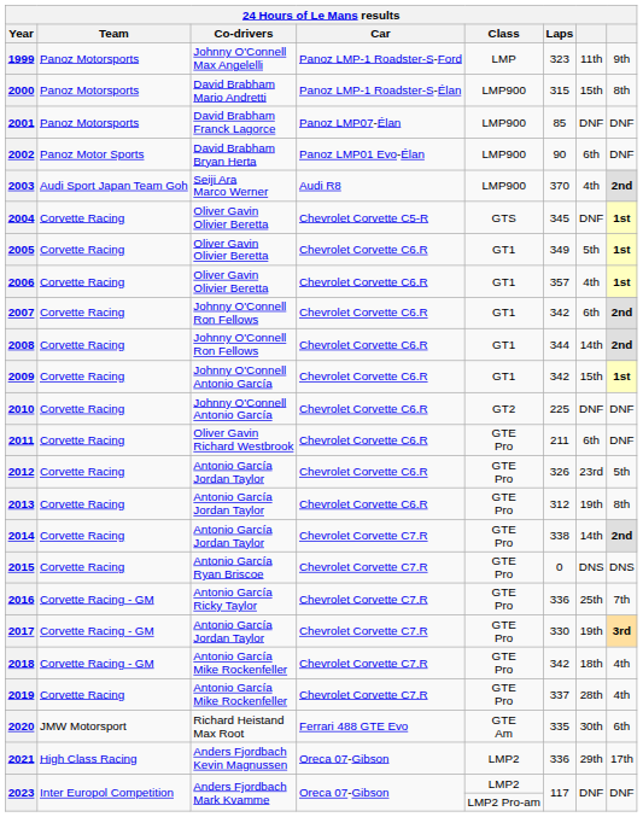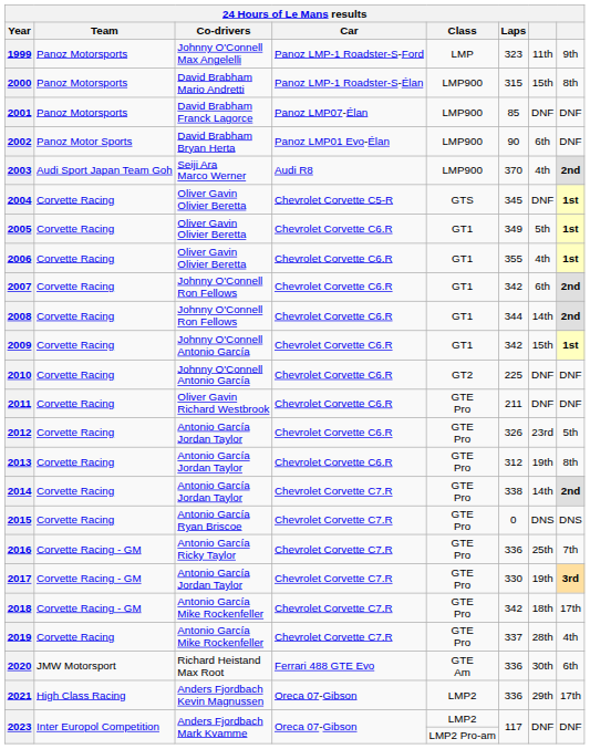 <table class="wikitable" style="text-align:center; font-size:90%">
 <tr>
 <th colspan=45><a href='#'>24 Hours of Le Mans</a> results</th>
 </tr>
 <tr>
 <th>Year</th>
 <th>Team</th>
 <th>Co-drivers</th>
 <th>Car</th>
 <th>Class</th>
 <th>Laps</th>
 <th></th>
 <th></th>
 </tr>
 <tr>
 <th><a href='#'>1999</a></th>
 <td align="left"> <a href='#'>Panoz Motorsports</a></td>
 <td align="left"> <a href='#'>Johnny O'Connell</a><br> <a href='#'>Max Angelelli</a></td>
 <td align="left" nowrap><a href='#'>Panoz LMP-1 Roadster-S</a>-<a href='#'>Ford</a></td>
 <td>LMP</td>
 <td>323</td>
 <td>11th</td>
 <td>9th</td>
 </tr>
 <tr>
 <th><a href='#'>2000</a></th>
 <td align="left"> <a href='#'>Panoz Motorsports</a></td>
 <td align="left"> <a href='#'>David Brabham</a><br> <a href='#'>Mario Andretti</a></td>
 <td align="left"><a href='#'>Panoz LMP-1 Roadster-S</a>-<a href='#'>Élan</a></td>
 <td>LMP900</td>
 <td>315</td>
 <td>15th</td>
 <td>8th</td>
 </tr>
 <tr>
 <th><a href='#'>2001</a></th>
 <td align="left"> <a href='#'>Panoz Motorsports</a></td>
 <td align="left"> <a href='#'>David Brabham</a><br> <a href='#'>Franck Lagorce</a></td>
 <td align="left"><a href='#'>Panoz LMP07</a>-<a href='#'>Élan</a></td>
 <td>LMP900</td>
 <td>85</td>
 <td>DNF</td>
 <td>DNF</td>
 </tr>
 <tr>
 <th><a href='#'>2002</a></th>
 <td align="left"> <a href='#'>Panoz Motor Sports</a></td>
 <td align="left"> <a href='#'>David Brabham</a><br> <a href='#'>Bryan Herta</a></td>
 <td align="left"><a href='#'>Panoz LMP01 Evo</a>-<a href='#'>Élan</a></td>
 <td>LMP900</td>
 <td>90</td>
 <td>6th</td>
 <td>DNF</td>
 </tr>
 <tr>
 <th><a href='#'>2003</a></th>
 <td align="left" nowrap> <a href='#'>Audi Sport Japan Team Goh</a></td>
 <td align="left"> <a href='#'>Seiji Ara</a><br> <a href='#'>Marco Werner</a></td>
 <td align="left"><a href='#'>Audi R8</a></td>
 <td>LMP900</td>
 <td>370</td>
 <td>4th</td>
 <td style="background:#dfdfdf;"><strong>2nd</strong></td>
 </tr>
 <tr>
 <th><a href='#'>2004</a></th>
 <td align="left"> <a href='#'>Corvette Racing</a></td>
 <td align="left"> <a href='#'>Oliver Gavin</a><br> <a href='#'>Olivier Beretta</a></td>
 <td align="left"><a href='#'>Chevrolet Corvette C5-R</a></td>
 <td>GTS</td>
 <td>345</td>
 <td>DNF</td>
 <td style="background:#ffffbf;"><strong>1st</strong></td>
 </tr>
 <tr>
 <th><a href='#'>2005</a></th>
 <td align="left"> <a href='#'>Corvette Racing</a></td>
 <td align="left"> <a href='#'>Oliver Gavin</a><br> <a href='#'>Olivier Beretta</a></td>
 <td align="left"><a href='#'>Chevrolet Corvette C6.R</a></td>
 <td>GT1</td>
 <td>349</td>
 <td>5th</td>
 <td style="background:#ffffbf;"><strong>1st</strong></td>
 </tr>
 <tr>
 <th><a href='#'>2006</a></th>
 <td align="left"> <a href='#'>Corvette Racing</a></td>
 <td align="left"> <a href='#'>Oliver Gavin</a><br> <a href='#'>Olivier Beretta</a></td>
 <td align="left"><a href='#'>Chevrolet Corvette C6.R</a></td>
 <td>GT1</td>
-<td>357</td>
+<td>355</td>
 <td>4th</td>
 <td style="background:#ffffbf;"><strong>1st</strong></td>
 </tr>
 <tr>
 <th><a href='#'>2007</a></th>
 <td align="left"> <a href='#'>Corvette Racing</a></td>
 <td align="left"> <a href='#'>Johnny O'Connell</a><br> <a href='#'>Ron Fellows</a></td>
 <td align="left"><a href='#'>Chevrolet Corvette C6.R</a></td>
 <td>GT1</td>
 <td>342</td>
 <td>6th</td>
 <td style="background:#dfdfdf;"><strong>2nd</strong></td>
 </tr>
 <tr>
 <th><a href='#'>2008</a></th>
 <td align="left"> <a href='#'>Corvette Racing</a></td>
 <td align="left"> <a href='#'>Johnny O'Connell</a><br> <a href='#'>Ron Fellows</a></td>
 <td align="left"><a href='#'>Chevrolet Corvette C6.R</a></td>
 <td>GT1</td>
 <td>344</td>
 <td>14th</td>
 <td style="background:#dfdfdf;"><strong>2nd</strong></td>
 </tr>
 <tr>
 <th><a href='#'>2009</a></th>
 <td align="left"> <a href='#'>Corvette Racing</a></td>
 <td align="left"> <a href='#'>Johnny O'Connell</a><br> <a href='#'>Antonio García</a></td>
 <td align="left"><a href='#'>Chevrolet Corvette C6.R</a></td>
 <td>GT1</td>
 <td>342</td>
 <td>15th</td>
 <td style="background:#ffffbf;"><strong>1st</strong></td>
 </tr>
 <tr>
 <th><a href='#'>2010</a></th>
 <td align="left"> <a href='#'>Corvette Racing</a></td>
 <td align="left"> <a href='#'>Johnny O'Connell</a><br> <a href='#'>Antonio García</a></td>
 <td align="left"><a href='#'>Chevrolet Corvette C6.R</a></td>
 <td>GT2</td>
 <td>225</td>
 <td>DNF</td>
 <td>DNF</td>
 </tr>
 <tr>
 <th><a href='#'>2011</a></th>
 <td align="left"> <a href='#'>Corvette Racing</a></td>
 <td align="left" nowrap> <a href='#'>Oliver Gavin</a><br> <a href='#'>Richard Westbrook</a></td>
 <td align="left"><a href='#'>Chevrolet Corvette C6.R</a></td>
 <td>GTE<br>Pro</td>
 <td>211</td>
-<td>6th</td>
+<td>DNF</td>
 <td>DNF</td>
 </tr>
 <tr>
 <th><a href='#'>2012</a></th>
 <td align="left"> <a href='#'>Corvette Racing</a></td>
 <td align="left"> <a href='#'>Antonio García</a><br> <a href='#'>Jordan Taylor</a></td>
 <td align="left"><a href='#'>Chevrolet Corvette C6.R</a></td>
 <td>GTE<br>Pro</td>
 <td>326</td>
 <td>23rd</td>
 <td>5th</td>
 </tr>
 <tr>
 <th><a href='#'>2013</a></th>
 <td align="left"> <a href='#'>Corvette Racing</a></td>
 <td align="left"> <a href='#'>Antonio García</a><br> <a href='#'>Jordan Taylor</a></td>
 <td align="left"><a href='#'>Chevrolet Corvette C6.R</a></td>
 <td>GTE<br>Pro</td>
 <td>312</td>
 <td>19th</td>
 <td>8th</td>
 </tr>
 <tr>
 <th><a href='#'>2014</a></th>
 <td align="left"> <a href='#'>Corvette Racing</a></td>
 <td align="left"> <a href='#'>Antonio García</a><br> <a href='#'>Jordan Taylor</a></td>
 <td align="left"><a href='#'>Chevrolet Corvette C7.R</a></td>
 <td>GTE<br>Pro</td>
 <td>338</td>
 <td>14th</td>
 <td style="background:#dfdfdf;"><strong>2nd</strong></td>
 </tr>
 <tr>
 <th><a href='#'>2015</a></th>
 <td align="left"> <a href='#'>Corvette Racing</a></td>
 <td align="left"> <a href='#'>Antonio García</a><br> <a href='#'>Ryan Briscoe</a></td>
 <td align="left"><a href='#'>Chevrolet Corvette C7.R</a></td>
 <td>GTE<br>Pro</td>
 <td>0</td>
 <td>DNS</td>
 <td>DNS</td>
 </tr>
 <tr>
 <th><a href='#'>2016</a></th>
 <td align="left"> <a href='#'>Corvette Racing - GM</a></td>
 <td align="left"> <a href='#'>Antonio García</a><br> <a href='#'>Ricky Taylor</a></td>
 <td align="left"><a href='#'>Chevrolet Corvette C7.R</a></td>
 <td>GTE<br>Pro</td>
 <td>336</td>
 <td>25th</td>
 <td>7th</td>
 </tr>
 <tr>
 <th><a href='#'>2017</a></th>
 <td align="left"> <a href='#'>Corvette Racing - GM</a></td>
 <td align="left"> <a href='#'>Antonio García</a><br> <a href='#'>Jordan Taylor</a></td>
 <td align="left"><a href='#'>Chevrolet Corvette C7.R</a></td>
 <td>GTE<br>Pro</td>
 <td>330</td>
 <td>19th</td>
 <td style="background:#ffdf9f;"><strong>3rd</strong></td>
 </tr>
 <tr>
 <th><a href='#'>2018</a></th>
 <td align="left"> <a href='#'>Corvette Racing - GM</a></td>
 <td align="left"> <a href='#'>Antonio García</a><br> <a href='#'>Mike Rockenfeller</a></td>
 <td align="left"><a href='#'>Chevrolet Corvette C7.R</a></td>
 <td>GTE<br>Pro</td>
 <td>342</td>
 <td>18th</td>
-<td>4th</td>
+<td>17th</td>
 </tr>
 <tr>
 <th><a href='#'>2019</a></th>
 <td align="left"> <a href='#'>Corvette Racing</a></td>
 <td align="left"> <a href='#'>Antonio García</a><br> <a href='#'>Mike Rockenfeller</a></td>
 <td align="left"><a href='#'>Chevrolet Corvette C7.R</a></td>
 <td>GTE<br>Pro</td>
 <td>337</td>
 <td>28th</td>
 <td>4th</td>
 </tr>
 <tr>
 <th><a href='#'>2020</a></th>
 <td align="left"> JMW Motorsport</td>
 <td align="left"> Richard Heistand<br> Max Root</td>
 <td align="left"><a href='#'>Ferrari 488 GTE Evo</a></td>
 <td>GTE<br>Am</td>
-<td>335</td>
+<td>336</td>
 <td>30th</td>
 <td>6th</td>
 </tr>
 <tr>
 <th><a href='#'>2021</a></th>
 <td align="left"> <a href='#'>High Class Racing</a></td>
 <td align="left"> <a href='#'>Anders Fjordbach</a><br> <a href='#'>Kevin Magnussen</a></td>
 <td align="left"><a href='#'>Oreca 07</a>-<a href='#'>Gibson</a></td>
 <td>LMP2</td>
 <td>336</td>
 <td>29th</td>
 <td>17th</td>
 </tr>
 <tr>
 <th rowspan="2"><a href='#'>2023</a></th>
 <td rowspan="2" align="left"> <a href='#'>Inter Europol Competition</a></td>
 <td rowspan="2" align="left"> <a href='#'>Anders Fjordbach</a><br> <a href='#'>Mark Kvamme</a></td>
 <td rowspan="2" align="left"><a href='#'>Oreca 07</a>-<a href='#'>Gibson</a></td>
 <td>LMP2</td>
 <td rowspan="2">117</td>
 <td rowspan="2">DNF</td>
 <td rowspan="2">DNF</td>
 </tr>
 <tr>
 <td>LMP2 Pro-am</td>
 </tr>
 </table>
